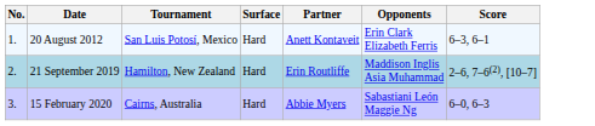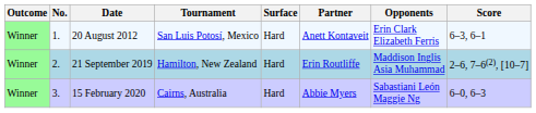 <table class="sortable wikitable" style=font-size:97%>
 <tr>
+<th>Outcome</th>
 <th>No.</th>
 <th>Date</th>
 <th>Tournament</th>
 <th>Surface</th>
 <th>Partner</th>
 <th>Opponents</th>
 <th class="unsortable">Score</th>
 </tr>
 <tr style="background:#f0f8ff;">
+<td style="background:#98fb98;">Winner</td>
 <td>1.</td>
 <td>20 August 2012</td>
 <td><a href='#'>San Luis Potosí</a>, Mexico</td>
 <td>Hard</td>
 <td> <a href='#'>Anett Kontaveit</a></td>
 <td> <a href='#'>Erin Clark</a> <br>  <a href='#'>Elizabeth Ferris</a></td>
 <td>6–3, 6–1</td>
 </tr>
 <tr style="background:lightblue;">
+<td style="background:#98fb98;">Winner</td>
 <td>2.</td>
 <td>21 September 2019</td>
 <td><a href='#'>Hamilton</a>, New Zealand</td>
 <td>Hard</td>
 <td> <a href='#'>Erin Routliffe</a></td>
 <td> <a href='#'>Maddison Inglis</a> <br>  <a href='#'>Asia Muhammad</a></td>
 <td>2–6, 7–6<sup>(2)</sup>, [10–7]</td>
 </tr>
 <tr style="background:#ccccff;">
+<td style="background:#98fb98;">Winner</td>
 <td>3.</td>
 <td>15 February 2020</td>
 <td><a href='#'>Cairns</a>, Australia</td>
 <td>Hard</td>
 <td> <a href='#'>Abbie Myers</a></td>
 <td> <a href='#'>Sabastiani León</a> <br>  <a href='#'>Maggie Ng</a></td>
 <td>6–0, 6–3</td>
 </tr>
 </table>
